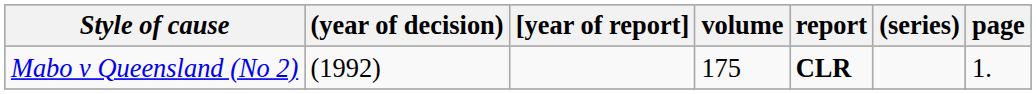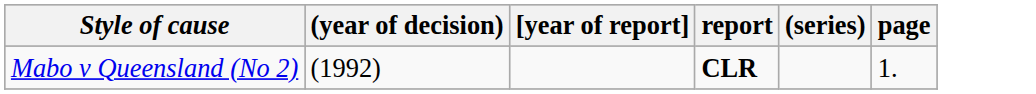 <table class="wikitable">
 <tr>
 <th><em>Style of cause</em></th>
 <th>(year of decision)</th>
 <th>[year of report]</th>
-<th>volume</th>
 <th>report</th>
 <th>(series)</th>
 <th>page</th>
 </tr>
 <tr valign="top">
 <td><em><a href='#'>Mabo v Queensland (No 2)</a></em></td>
 <td>(1992)</td>
 <td></td>
-<td>175</td>
 <td><strong>CLR</strong></td>
 <td></td>
 <td>1.</td>
 </tr>
 </table>
